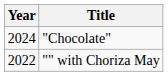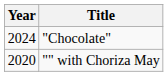 <table class="wikitable">
 <tr>
 <th>Year</th>
 <th>Title</th>
 </tr>
 <tr>
 <td>2024</td>
 <td>"Chocolate"</td>
 </tr>
 <tr>
-<td>2022</td>
+<td>2020</td>
 <td>"" with Choriza May</td>
 </tr>
 </table>
